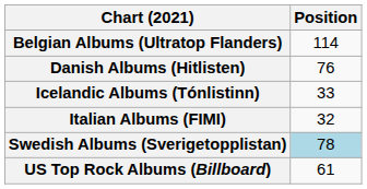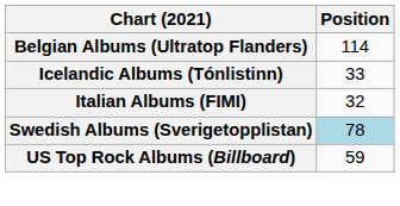 <table class="wikitable sortable plainrowheaders" style="text-align:center">
 <tr>
 <th scope="col">Chart (2021)</th>
 <th scope="col">Position</th>
 </tr>
 <tr>
 <th scope="row">Belgian Albums (Ultratop Flanders)</th>
 <td>114</td>
-</tr>
-<tr>
-<th scope="row">Danish Albums (Hitlisten)</th>
-<td>76</td>
 </tr>
 <tr>
 <th scope="row">Icelandic Albums (Tónlistinn)</th>
 <td>33</td>
 </tr>
 <tr>
 <th scope="row">Italian Albums (FIMI)</th>
 <td>32</td>
 </tr>
 <tr>
 <th scope="row">Swedish Albums (Sverigetopplistan)</th>
 <td style="background: lightblue;">78</td>
 </tr>
 <tr>
 <th scope="row">US Top Rock Albums (<em>Billboard</em>)</th>
-<td>61</td>
+<td>59</td>
 </tr>
 </table>
